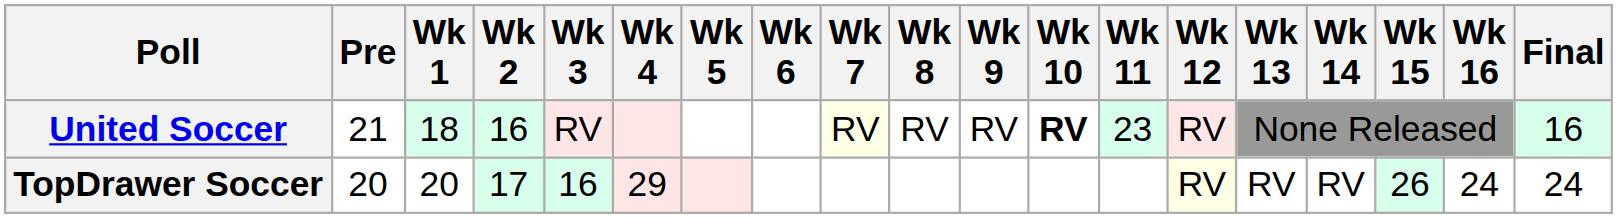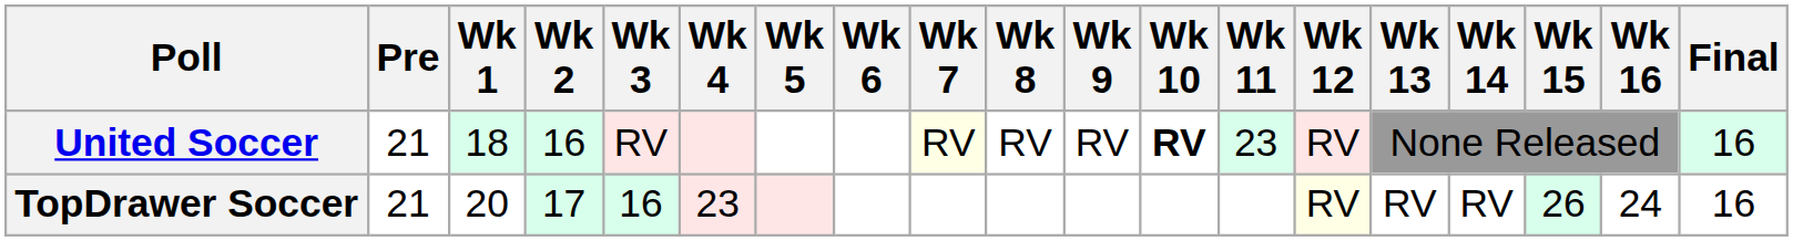 <table class="wikitable" style="white-space:nowrap;text-align:center;">
 <tr>
 <th>Poll</th>
 <th>Pre</th>
 <th>Wk<br>1</th>
 <th>Wk<br>2</th>
 <th>Wk<br>3</th>
 <th>Wk<br>4</th>
 <th>Wk<br>5</th>
 <th>Wk<br>6</th>
 <th>Wk<br>7</th>
 <th>Wk<br>8</th>
 <th>Wk<br>9</th>
 <th>Wk<br>10</th>
 <th>Wk<br>11</th>
 <th>Wk<br>12</th>
 <th>Wk<br>13</th>
 <th>Wk<br>14</th>
 <th>Wk<br>15</th>
 <th>Wk<br>16</th>
 <th>Final<br></th>
 </tr>
 <tr>
 <th><a href='#'>United Soccer</a></th>
 <td style="background:#FFFFFF;">21</td>
 <td style="background:#D8FFEB;">18</td>
 <td style="background:#D8FFEB;">16</td>
 <td style="background:#FFE6E6;">RV</td>
 <td style="background:#FFE6E6;"></td>
 <td style="background:#FFFFFF;"></td>
 <td style="background:#FFFFFF;"></td>
 <td style="background:#FFFFE6;">RV</td>
 <td style="background:#FFFFFF;">RV</td>
 <td style="background:#FFFFFF;">RV</td>
 <td style="background:#FFFFFF;"><strong>RV</strong></td>
 <td style="background:#D8FFEB;">23</td>
 <td style="background:#FFE6E6;">RV</td>
 <td colspan=4 style="background:#999;">None Released</td>
 <td style="background:#D8FFEB;">16</td>
 </tr>
 <tr>
 <th>TopDrawer Soccer </th>
-<td style="background:#FFFFFF;">20</td>
+<td style="background:#FFFFFF;">21</td>
 <td style="background:#FFFFFF;">20</td>
 <td style="background:#D8FFEB;">17</td>
 <td style="background:#D8FFEB;">16</td>
-<td style="background:#FFE6E6;">29</td>
+<td style="background:#FFE6E6;">23</td>
 <td style="background:#FFE6E6;"></td>
 <td style="background:#FFFFFF;"></td>
 <td style="background:#FFFFFF;"></td>
 <td style="background:#FFFFFF;"></td>
 <td style="background:#FFFFFF;"></td>
 <td style="background:#FFFFFF;"></td>
 <td style="background:#FFFFFF;"></td>
 <td style="background:#FFFFE6;">RV</td>
 <td style="background:#FFFFFF;">RV</td>
 <td style="background:#FFFFFF;">RV</td>
 <td style="background:#D8FFEB;">26</td>
 <td style="background:#FFFFFF;">24</td>
-<td style="background:#FFFFFF;">24</td>
+<td style="background:#FFFFFF;">16</td>
 </tr>
 </table>
